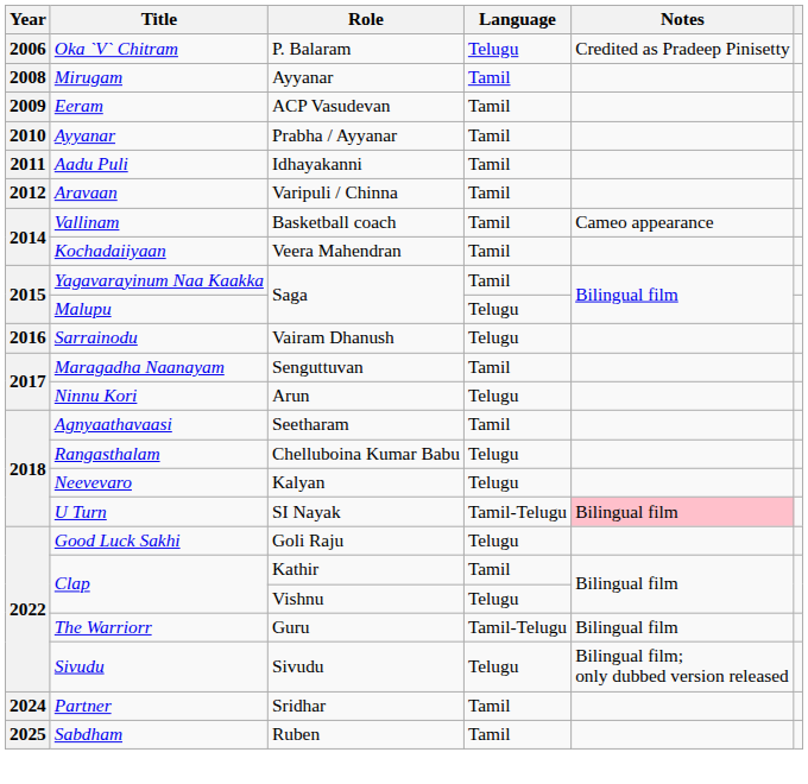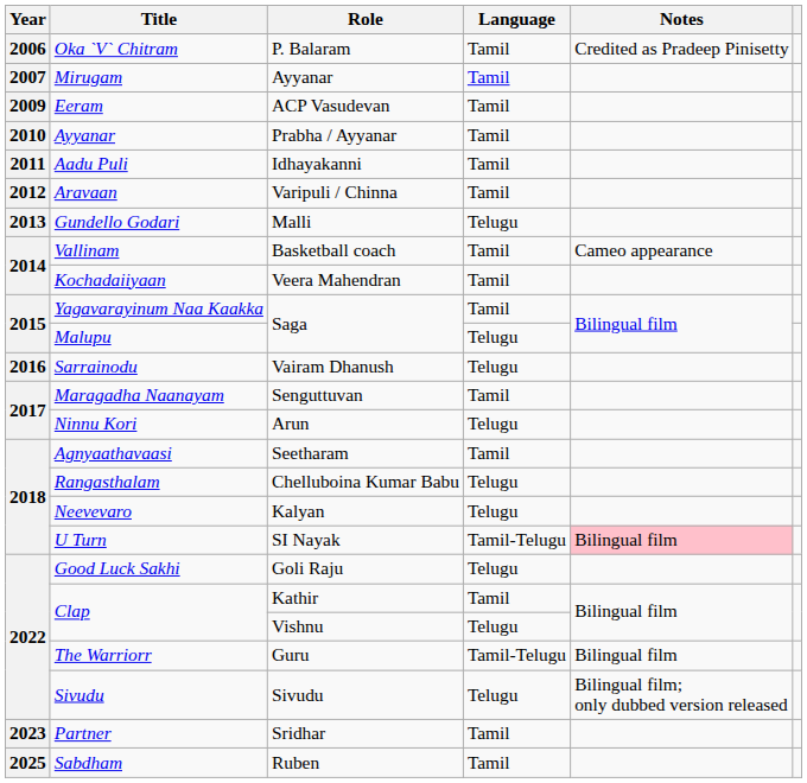 <table class="wikitable sortable plainrowheaders">
 <tr>
 <th scope="col">Year</th>
 <th scope="col">Title</th>
 <th scope="col">Role</th>
 <th scope="col">Language</th>
 <th scope="col" class="unsortable">Notes</th>
 <th scope="col" class="unsortable"></th>
 </tr>
 <tr>
 <th scope="row">2006</th>
 <td><em><a href='#'>Oka `V` Chitram</a></em></td>
 <td>P. Balaram</td>
-<td><a href='#'>Telugu</a></td>
+<td>Tamil</td>
 <td>Credited as Pradeep Pinisetty</td>
 <td></td>
 </tr>
 <tr>
-<th scope="row">2008</th>
+<th scope="row">2007</th>
 <td><em><a href='#'>Mirugam</a></em></td>
 <td>Ayyanar</td>
 <td><a href='#'>Tamil</a></td>
 <td></td>
 <td></td>
 </tr>
 <tr>
 <th scope="row">2009</th>
 <td><em><a href='#'>Eeram</a></em></td>
 <td>ACP Vasudevan</td>
 <td>Tamil</td>
 <td></td>
 <td></td>
 </tr>
 <tr>
 <th scope="row">2010</th>
 <td><a href='#'><em>Ayyanar</em></a></td>
 <td>Prabha / Ayyanar</td>
 <td>Tamil</td>
 <td></td>
 <td></td>
 </tr>
 <tr>
 <th scope="row">2011</th>
 <td><em><a href='#'>Aadu Puli</a></em></td>
 <td>Idhayakanni</td>
 <td>Tamil</td>
 <td></td>
 <td></td>
 </tr>
 <tr>
 <th scope="row">2012</th>
 <td><em><a href='#'>Aravaan</a></em></td>
 <td>Varipuli / Chinna</td>
 <td>Tamil</td>
+<td></td>
+<td></td>
+</tr>
+<tr>
+<th scope="row">2013</th>
+<td><em><a href='#'>Gundello Godari</a></em></td>
+<td>Malli</td>
+<td>Telugu</td>
 <td></td>
 <td></td>
 </tr>
 <tr>
 <th scope="row" rowspan="2">2014</th>
 <td><em><a href='#'>Vallinam</a></em></td>
 <td>Basketball coach</td>
 <td>Tamil</td>
 <td>Cameo appearance</td>
 <td></td>
 </tr>
 <tr>
 <td><em><a href='#'>Kochadaiiyaan</a></em></td>
 <td>Veera Mahendran</td>
 <td>Tamil</td>
 <td></td>
 <td></td>
 </tr>
 <tr>
 <th rowspan="2" scope="row">2015</th>
 <td><em><a href='#'>Yagavarayinum Naa Kaakka</a></em></td>
 <td rowspan="2">Saga</td>
 <td>Tamil</td>
 <td rowspan="2"><a href='#'>Bilingual film</a></td>
 <td></td>
 </tr>
 <tr>
 <td><em><a href='#'>Malupu</a></em></td>
 <td>Telugu</td>
 <td></td>
 </tr>
 <tr>
 <th scope="row">2016</th>
 <td><em><a href='#'>Sarrainodu</a></em></td>
 <td>Vairam Dhanush</td>
 <td>Telugu</td>
 <td></td>
 <td></td>
 </tr>
 <tr>
 <th scope="row" rowspan="2">2017</th>
 <td><em><a href='#'>Maragadha Naanayam</a></em></td>
 <td>Senguttuvan</td>
 <td>Tamil</td>
 <td></td>
 <td></td>
 </tr>
 <tr>
 <td><em><a href='#'>Ninnu Kori</a></em></td>
 <td>Arun</td>
 <td>Telugu</td>
 <td></td>
 <td></td>
 </tr>
 <tr>
 <th scope="row" rowspan="4">2018</th>
 <td><em><a href='#'>Agnyaathavaasi</a></em></td>
 <td>Seetharam</td>
 <td>Tamil</td>
 <td></td>
 <td></td>
 </tr>
 <tr>
 <td><em><a href='#'>Rangasthalam</a></em></td>
 <td>Chelluboina Kumar Babu</td>
 <td>Telugu</td>
 <td></td>
 <td></td>
 </tr>
 <tr>
 <td><em><a href='#'>Neevevaro</a></em></td>
 <td>Kalyan</td>
 <td>Telugu</td>
 <td></td>
 <td></td>
 </tr>
 <tr>
 <td><em><a href='#'>U Turn</a></em></td>
 <td>SI Nayak</td>
 <td>Tamil-Telugu</td>
 <td style="background: pink;">Bilingual film</td>
 </tr>
 <tr>
 <th rowspan="5" scope="row">2022</th>
 <td><em><a href='#'>Good Luck Sakhi</a></em></td>
 <td>Goli Raju</td>
 <td>Telugu</td>
 <td></td>
 <td></td>
 </tr>
 <tr>
 <td rowspan="2"><em><a href='#'>Clap</a></em></td>
 <td>Kathir</td>
 <td>Tamil</td>
 <td rowspan="2">Bilingual film</td>
 <td rowspan="2"></td>
 </tr>
 <tr>
 <td>Vishnu</td>
 <td>Telugu</td>
 </tr>
 <tr>
 <td><em><a href='#'>The Warriorr</a></em></td>
 <td>Guru</td>
 <td>Tamil-Telugu</td>
 <td>Bilingual film</td>
 <td></td>
 </tr>
 <tr>
 <td><em><a href='#'>Sivudu</a></em></td>
 <td>Sivudu</td>
 <td>Telugu</td>
 <td>Bilingual film;<br> only dubbed version released</td>
 <td></td>
 </tr>
 <tr>
-<th scope="row">2024</th>
+<th scope="row">2023</th>
 <td><em><a href='#'>Partner</a></em></td>
 <td>Sridhar</td>
 <td>Tamil</td>
 <td></td>
 <td></td>
 </tr>
 <tr>
 <th scope="row">2025</th>
 <td><em><a href='#'>Sabdham</a></em></td>
 <td>Ruben</td>
 <td>Tamil</td>
 <td></td>
 <td></td>
 </tr>
 </table>
